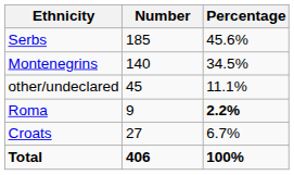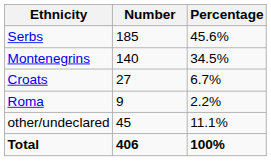 <table class="wikitable">
 <tr>
 <th width="100px">Ethnicity</th>
 <th width="80px">Number</th>
 <th width="80px">Percentage</th>
 </tr>
 <tr>
 <td><a href='#'>Serbs</a></td>
 <td>185</td>
 <td>45.6%</td>
 </tr>
 <tr>
 <td><a href='#'>Montenegrins</a></td>
 <td>140</td>
 <td>34.5%</td>
 </tr>
 <tr>
-<td>other/undeclared</td>
-<td>45</td>
-<td>11.1%</td>
+<td><a href='#'>Croats</a></td>
+<td>27</td>
+<td>6.7%</td>
 </tr>
 <tr>
 <td><a href='#'>Roma</a></td>
 <td>9</td>
-<td><strong>2.2%</strong></td>
+<td>2.2%</td>
 </tr>
 <tr>
-<td><a href='#'>Croats</a></td>
-<td>27</td>
-<td>6.7%</td>
+<td>other/undeclared</td>
+<td>45</td>
+<td>11.1%</td>
 </tr>
 <tr>
 <td><strong>Total</strong></td>
 <td><strong>406</strong></td>
 <td><strong>100%</strong></td>
 </tr>
 </table>
